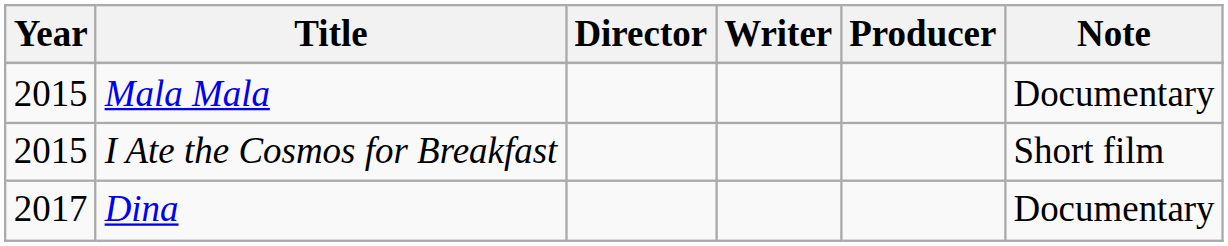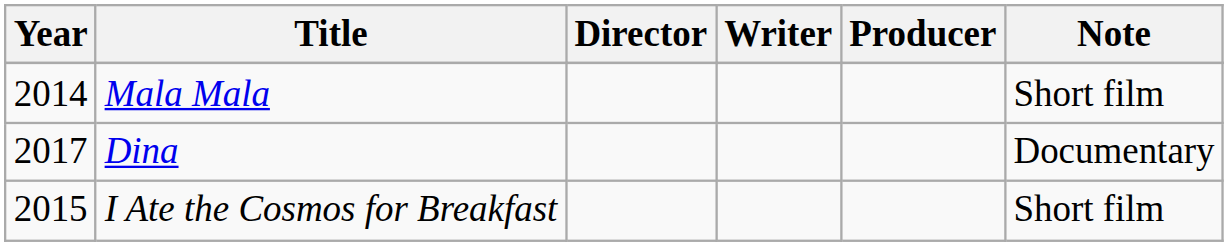 <table class="wikitable sortable" style="text-align:left">
 <tr>
 <th>Year</th>
 <th>Title</th>
 <th>Director</th>
 <th>Writer</th>
 <th>Producer</th>
 <th>Note</th>
 </tr>
 <tr>
 </tr>
 <tr>
-<td>2015</td>
+<td>2014</td>
 <td><em><a href='#'>Mala Mala</a></em></td>
+<td></td>
+<td></td>
+<td></td>
+<td>Short film</td>
+</tr>
+<tr>
+<td>2017</td>
+<td><em><a href='#'>Dina</a></em></td>
 <td></td>
 <td></td>
 <td></td>
 <td>Documentary</td>
 </tr>
 <tr>
 <td>2015</td>
 <td><em>I Ate the Cosmos for Breakfast</em></td>
 <td></td>
 <td></td>
 <td></td>
 <td>Short film</td>
 </tr>
-<tr>
-<td>2017</td>
-<td><em><a href='#'>Dina</a></em></td>
-<td></td>
-<td></td>
-<td></td>
-<td>Documentary</td>
-</tr>
 </table>
